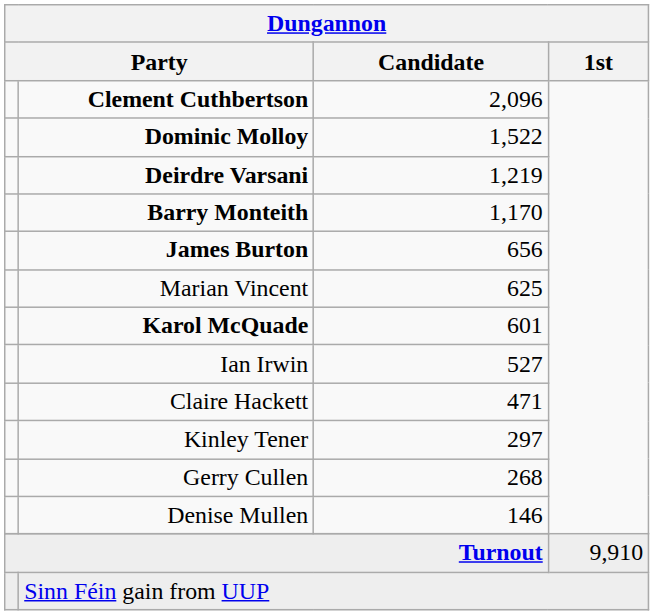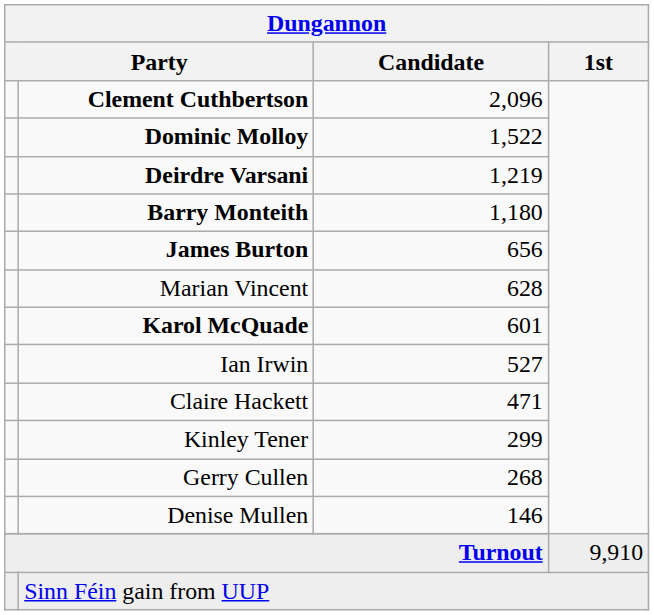 <table class="wikitable">
 <tr>
 <th colspan="4" align="center"><a href='#'>Dungannon</a></th>
 </tr>
 <tr>
 <th colspan="2" align="center" width=200>Party</th>
 <th width=150>Candidate</th>
 <th width=60>1st </th>
 </tr>
 <tr>
 <td></td>
 <td align="right"><strong>Clement Cuthbertson</strong></td>
 <td align="right">2,096</td>
 </tr>
 <tr>
 <td></td>
 <td align="right"><strong>Dominic Molloy</strong></td>
 <td align="right">1,522</td>
 </tr>
 <tr>
 <td></td>
 <td align="right"><strong>Deirdre Varsani</strong></td>
 <td align="right">1,219</td>
 </tr>
 <tr>
 <td></td>
 <td align="right"><strong>Barry Monteith</strong></td>
-<td align="right">1,170</td>
+<td align="right">1,180</td>
 </tr>
 <tr>
 <td></td>
 <td align="right"><strong>James Burton</strong></td>
 <td align="right">656</td>
 </tr>
 <tr>
 <td></td>
 <td align="right">Marian Vincent</td>
-<td align="right">625</td>
+<td align="right">628</td>
 </tr>
 <tr>
 <td></td>
 <td align="right"><strong>Karol McQuade</strong></td>
 <td align="right">601</td>
 </tr>
 <tr>
 <td></td>
 <td align="right">Ian Irwin</td>
 <td align="right">527</td>
 </tr>
 <tr>
 <td></td>
 <td align="right">Claire Hackett</td>
 <td align="right">471</td>
 </tr>
 <tr>
 <td></td>
 <td align="right">Kinley Tener</td>
-<td align="right">297</td>
+<td align="right">299</td>
 </tr>
 <tr>
 <td></td>
 <td align="right">Gerry Cullen</td>
 <td align="right">268</td>
 </tr>
 <tr>
 <td></td>
 <td align="right">Denise Mullen</td>
 <td align="right">146</td>
 </tr>
 <tr>
 </tr>
 <tr bgcolor="EEEEEE">
 <td colspan=3 align="right"><strong><a href='#'>Turnout</a></strong></td>
 <td align="right">9,910</td>
 </tr>
 <tr bgcolor="EEEEEE">
 <td bgcolor=></td>
 <td colspan=4 bgcolor="EEEEEE"><a href='#'>Sinn Féin</a> gain from <a href='#'>UUP</a></td>
 </tr>
 </table>
